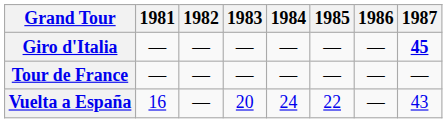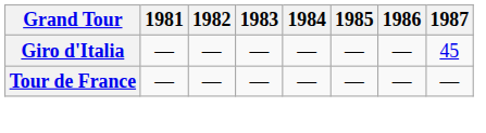 <table class="wikitable plainrowheaders">
 <tr>
 <th scope="col"><a href='#'>Grand Tour</a></th>
 <th scope="col">1981</th>
 <th scope="col">1982</th>
 <th scope="col">1983</th>
 <th scope="col">1984</th>
 <th scope="col">1985</th>
 <th scope="col">1986</th>
 <th scope="col">1987</th>
 </tr>
 <tr style="text-align:center;">
 <th scope="row"> <a href='#'>Giro d'Italia</a></th>
 <td>—</td>
 <td>—</td>
 <td>—</td>
 <td>—</td>
 <td>—</td>
 <td>—</td>
-<td><strong><a href='#'>45</a></strong></td>
+<td><a href='#'>45</a></td>
 </tr>
 <tr style="text-align:center;">
 <th scope="row"> <a href='#'>Tour de France</a></th>
 <td>—</td>
 <td>—</td>
 <td>—</td>
 <td>—</td>
 <td>—</td>
 <td>—</td>
 <td>—</td>
 </tr>
-<tr style="text-align:center;">
-<th scope="row"> <a href='#'>Vuelta a España</a></th>
-<td><a href='#'>16</a></td>
-<td>—</td>
-<td><a href='#'>20</a></td>
-<td><a href='#'>24</a></td>
-<td><a href='#'>22</a></td>
-<td>—</td>
-<td><a href='#'>43</a></td>
-</tr>
 </table>
